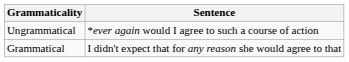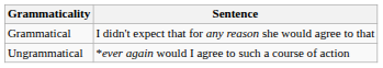 <table class="wikitable sortable">
 <tr>
 <th>Grammaticality</th>
 <th>Sentence</th>
 </tr>
 <tr>
+<td>Grammatical</td>
+<td>I didn't expect that for <em>any reason</em> she would agree to that</td>
+</tr>
+<tr>
 <td>Ungrammatical</td>
 <td>*<em>ever again</em> would I agree to such a course of action</td>
 </tr>
-<tr>
-<td>Grammatical</td>
-<td>I didn't expect that for <em>any reason</em> she would agree to that</td>
-</tr>
 </table>
